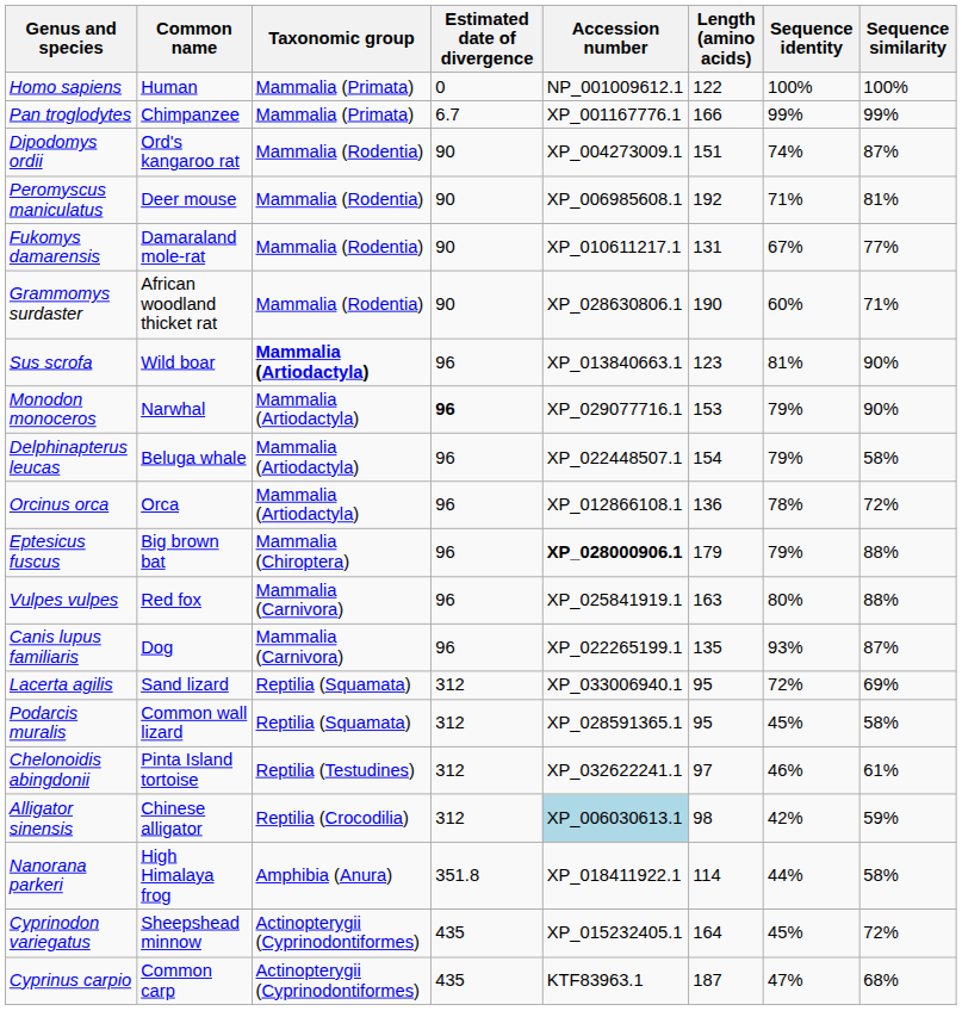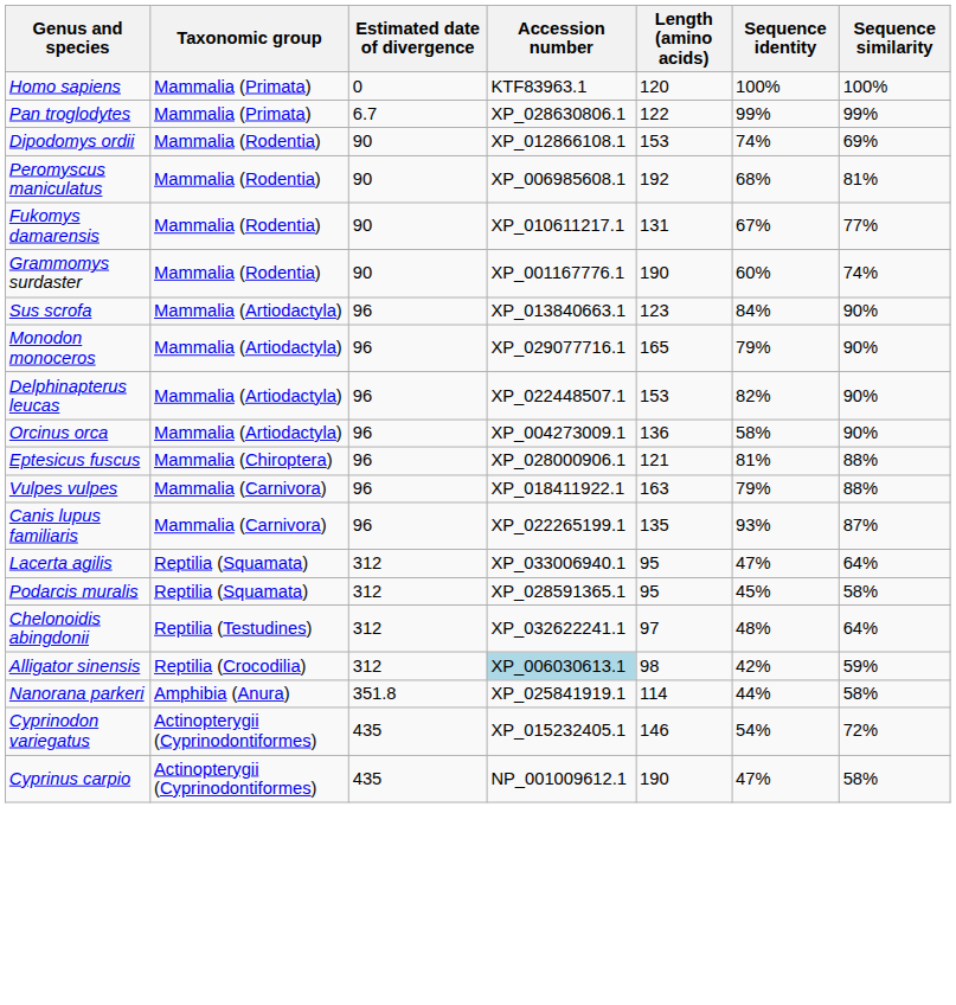 <table class="wikitable">
 <tr>
 <th>Genus and species</th>
-<th>Common name</th>
 <th>Taxonomic group</th>
 <th>Estimated date of divergence</th>
 <th>Accession number</th>
 <th>Length (amino acids)</th>
 <th>Sequence identity</th>
 <th>Sequence similarity</th>
 </tr>
 <tr>
 <td><em><a href='#'>Homo sapiens</a></em></td>
-<td><a href='#'>Human</a></td>
 <td><a href='#'>Mammalia</a> (<a href='#'>Primata</a>)</td>
 <td>0</td>
-<td>NP_001009612.1</td>
-<td>122</td>
+<td>KTF83963.1</td>
+<td>120</td>
 <td>100%</td>
 <td>100%</td>
 </tr>
 <tr>
 <td><em><a href='#'>Pan troglodytes</a></em></td>
-<td><a href='#'>Chimpanzee</a></td>
 <td><a href='#'>Mammalia</a> (<a href='#'>Primata</a>)</td>
 <td>6.7</td>
-<td>XP_001167776.1</td>
-<td>166</td>
+<td>XP_028630806.1</td>
+<td>122</td>
 <td>99%</td>
 <td>99%</td>
 </tr>
 <tr>
 <td><em><a href='#'>Dipodomys ordii</a></em></td>
-<td><a href='#'>Ord's kangaroo rat</a></td>
 <td><a href='#'>Mammalia</a> (<a href='#'>Rodentia</a>)</td>
 <td>90</td>
-<td>XP_004273009.1</td>
-<td>151</td>
+<td>XP_012866108.1</td>
+<td>153</td>
 <td>74%</td>
-<td>87%</td>
+<td>69%</td>
 </tr>
 <tr>
 <td><em><a href='#'>Peromyscus maniculatus</a></em></td>
-<td><a href='#'>Deer mouse</a></td>
 <td><a href='#'>Mammalia</a> (<a href='#'>Rodentia</a>)</td>
 <td>90</td>
 <td>XP_006985608.1</td>
 <td>192</td>
-<td>71%</td>
+<td>68%</td>
 <td>81%</td>
 </tr>
 <tr>
 <td><em><a href='#'>Fukomys damarensis</a></em></td>
-<td><a href='#'>Damaraland mole-rat</a></td>
 <td><a href='#'>Mammalia</a> (<a href='#'>Rodentia</a>)</td>
 <td>90</td>
 <td>XP_010611217.1</td>
 <td>131</td>
 <td>67%</td>
 <td>77%</td>
 </tr>
 <tr>
 <td><em><a href='#'>Grammomys</a> surdaster</em></td>
-<td>African woodland thicket rat</td>
 <td><a href='#'>Mammalia</a> (<a href='#'>Rodentia</a>)</td>
 <td>90</td>
-<td>XP_028630806.1</td>
+<td>XP_001167776.1</td>
 <td>190</td>
 <td>60%</td>
-<td>71%</td>
+<td>74%</td>
 </tr>
 <tr>
 <td><em><a href='#'>Sus scrofa</a></em></td>
-<td><a href='#'>Wild boar</a></td>
-<td><strong><a href='#'>Mammalia</a> (<a href='#'>Artiodactyla</a>)</strong></td>
+<td><a href='#'>Mammalia</a> (<a href='#'>Artiodactyla</a>)</td>
 <td>96</td>
 <td>XP_013840663.1</td>
 <td>123</td>
-<td>81%</td>
+<td>84%</td>
 <td>90%</td>
 </tr>
 <tr>
 <td><em><a href='#'>Monodon monoceros</a></em></td>
-<td><a href='#'>Narwhal</a></td>
 <td><a href='#'>Mammalia</a> (<a href='#'>Artiodactyla</a>)</td>
-<td><strong>96</strong></td>
+<td>96</td>
 <td>XP_029077716.1</td>
-<td>153</td>
+<td>165</td>
 <td>79%</td>
 <td>90%</td>
 </tr>
 <tr>
 <td><em><a href='#'>Delphinapterus leucas</a></em></td>
-<td><a href='#'>Beluga whale</a></td>
 <td><a href='#'>Mammalia</a> (<a href='#'>Artiodactyla</a>)</td>
 <td>96</td>
 <td>XP_022448507.1</td>
-<td>154</td>
-<td>79%</td>
-<td>58%</td>
+<td>153</td>
+<td>82%</td>
+<td>90%</td>
 </tr>
 <tr>
 <td><em><a href='#'>Orcinus orca</a></em></td>
-<td><a href='#'>Orca</a></td>
 <td><a href='#'>Mammalia</a> (<a href='#'>Artiodactyla</a>)</td>
 <td>96</td>
-<td>XP_012866108.1</td>
+<td>XP_004273009.1</td>
 <td>136</td>
-<td>78%</td>
-<td>72%</td>
+<td>58%</td>
+<td>90%</td>
 </tr>
 <tr>
 <td><em><a href='#'>Eptesicus fuscus</a></em></td>
-<td><a href='#'>Big brown bat</a></td>
 <td><a href='#'>Mammalia</a> (<a href='#'>Chiroptera</a>)</td>
 <td>96</td>
-<td><strong>XP_028000906.1</strong></td>
-<td>179</td>
+<td>XP_028000906.1</td>
+<td>121</td>
+<td>81%</td>
+<td>88%</td>
+</tr>
+<tr>
+<td><em><a href='#'>Vulpes vulpes</a></em></td>
+<td><a href='#'>Mammalia</a> (<a href='#'>Carnivora</a>)</td>
+<td>96</td>
+<td>XP_018411922.1</td>
+<td>163</td>
 <td>79%</td>
 <td>88%</td>
 </tr>
 <tr>
-<td><em><a href='#'>Vulpes vulpes</a></em></td>
-<td><a href='#'>Red fox</a></td>
-<td><a href='#'>Mammalia</a> (<a href='#'>Carnivora</a>)</td>
-<td>96</td>
-<td>XP_025841919.1</td>
-<td>163</td>
-<td>80%</td>
-<td>88%</td>
-</tr>
-<tr>
 <td><em><a href='#'>Canis lupus familiaris</a></em></td>
-<td><a href='#'>Dog</a></td>
 <td><a href='#'>Mammalia</a> (<a href='#'>Carnivora</a>)</td>
 <td>96</td>
 <td>XP_022265199.1</td>
 <td>135</td>
 <td>93%</td>
 <td>87%</td>
 </tr>
 <tr>
 <td><em><a href='#'>Lacerta agilis</a></em></td>
-<td><a href='#'>Sand lizard</a></td>
 <td><a href='#'>Reptilia</a> (<a href='#'>Squamata</a>)</td>
 <td>312</td>
 <td>XP_033006940.1</td>
 <td>95</td>
-<td>72%</td>
-<td>69%</td>
+<td>47%</td>
+<td>64%</td>
 </tr>
 <tr>
 <td><em><a href='#'>Podarcis muralis</a></em></td>
-<td><a href='#'>Common wall lizard</a></td>
 <td><a href='#'>Reptilia</a> (<a href='#'>Squamata</a>)</td>
 <td>312</td>
 <td>XP_028591365.1</td>
 <td>95</td>
 <td>45%</td>
 <td>58%</td>
 </tr>
 <tr>
 <td><em><a href='#'>Chelonoidis abingdonii</a></em></td>
-<td><a href='#'>Pinta Island tortoise</a></td>
 <td><a href='#'>Reptilia</a> (<a href='#'>Testudines</a>)</td>
 <td>312</td>
 <td>XP_032622241.1</td>
 <td>97</td>
-<td>46%</td>
-<td>61%</td>
+<td>48%</td>
+<td>64%</td>
 </tr>
 <tr>
 <td><em><a href='#'>Alligator sinensis</a></em></td>
-<td><a href='#'>Chinese alligator</a></td>
 <td><a href='#'>Reptilia</a> (<a href='#'>Crocodilia</a>)</td>
 <td>312</td>
 <td style="background: lightblue;">XP_006030613.1</td>
 <td>98</td>
 <td>42%</td>
 <td>59%</td>
 </tr>
 <tr>
 <td><em><a href='#'>Nanorana parkeri</a></em></td>
-<td><a href='#'>High Himalaya frog</a></td>
 <td><a href='#'>Amphibia</a> (<a href='#'>Anura</a>)</td>
 <td>351.8</td>
-<td>XP_018411922.1</td>
+<td>XP_025841919.1</td>
 <td>114</td>
 <td>44%</td>
 <td>58%</td>
 </tr>
 <tr>
 <td><em><a href='#'>Cyprinodon variegatus</a></em></td>
-<td><a href='#'>Sheepshead minnow</a></td>
 <td><a href='#'>Actinopterygii</a> (<a href='#'>Cyprinodontiformes</a>)</td>
 <td>435</td>
 <td>XP_015232405.1</td>
-<td>164</td>
-<td>45%</td>
+<td>146</td>
+<td>54%</td>
 <td>72%</td>
 </tr>
 <tr>
 <td><em><a href='#'>Cyprinus carpio</a></em></td>
-<td><a href='#'>Common carp</a></td>
 <td><a href='#'>Actinopterygii</a> (<a href='#'>Cyprinodontiformes</a>)</td>
 <td>435</td>
-<td>KTF83963.1</td>
-<td>187</td>
+<td>NP_001009612.1</td>
+<td>190</td>
 <td>47%</td>
-<td>68%</td>
+<td>58%</td>
 </tr>
 </table>
